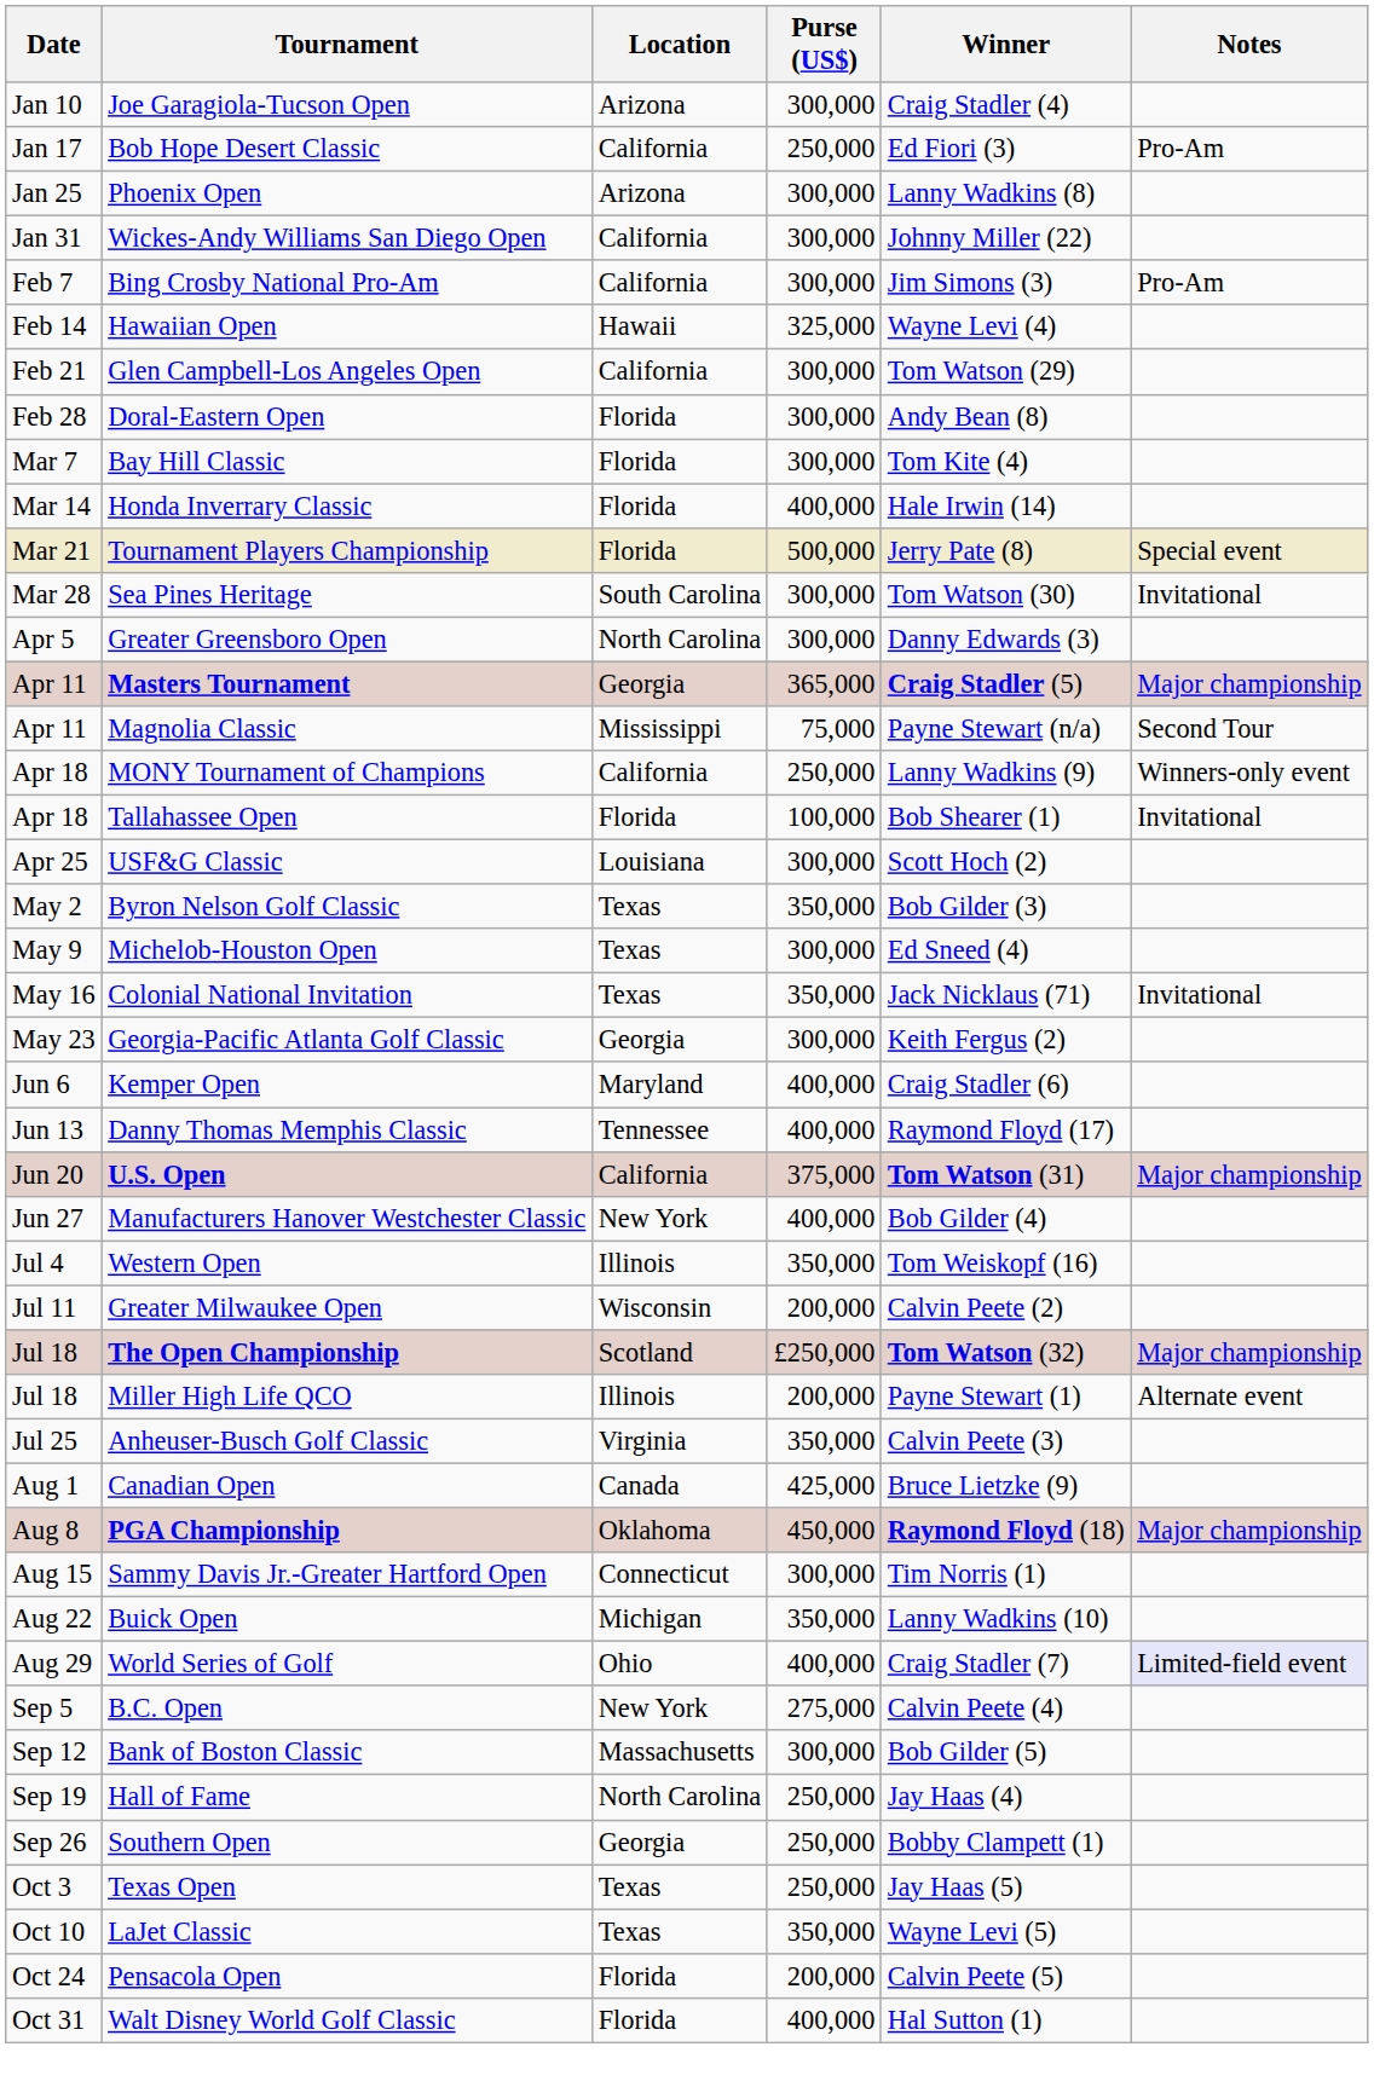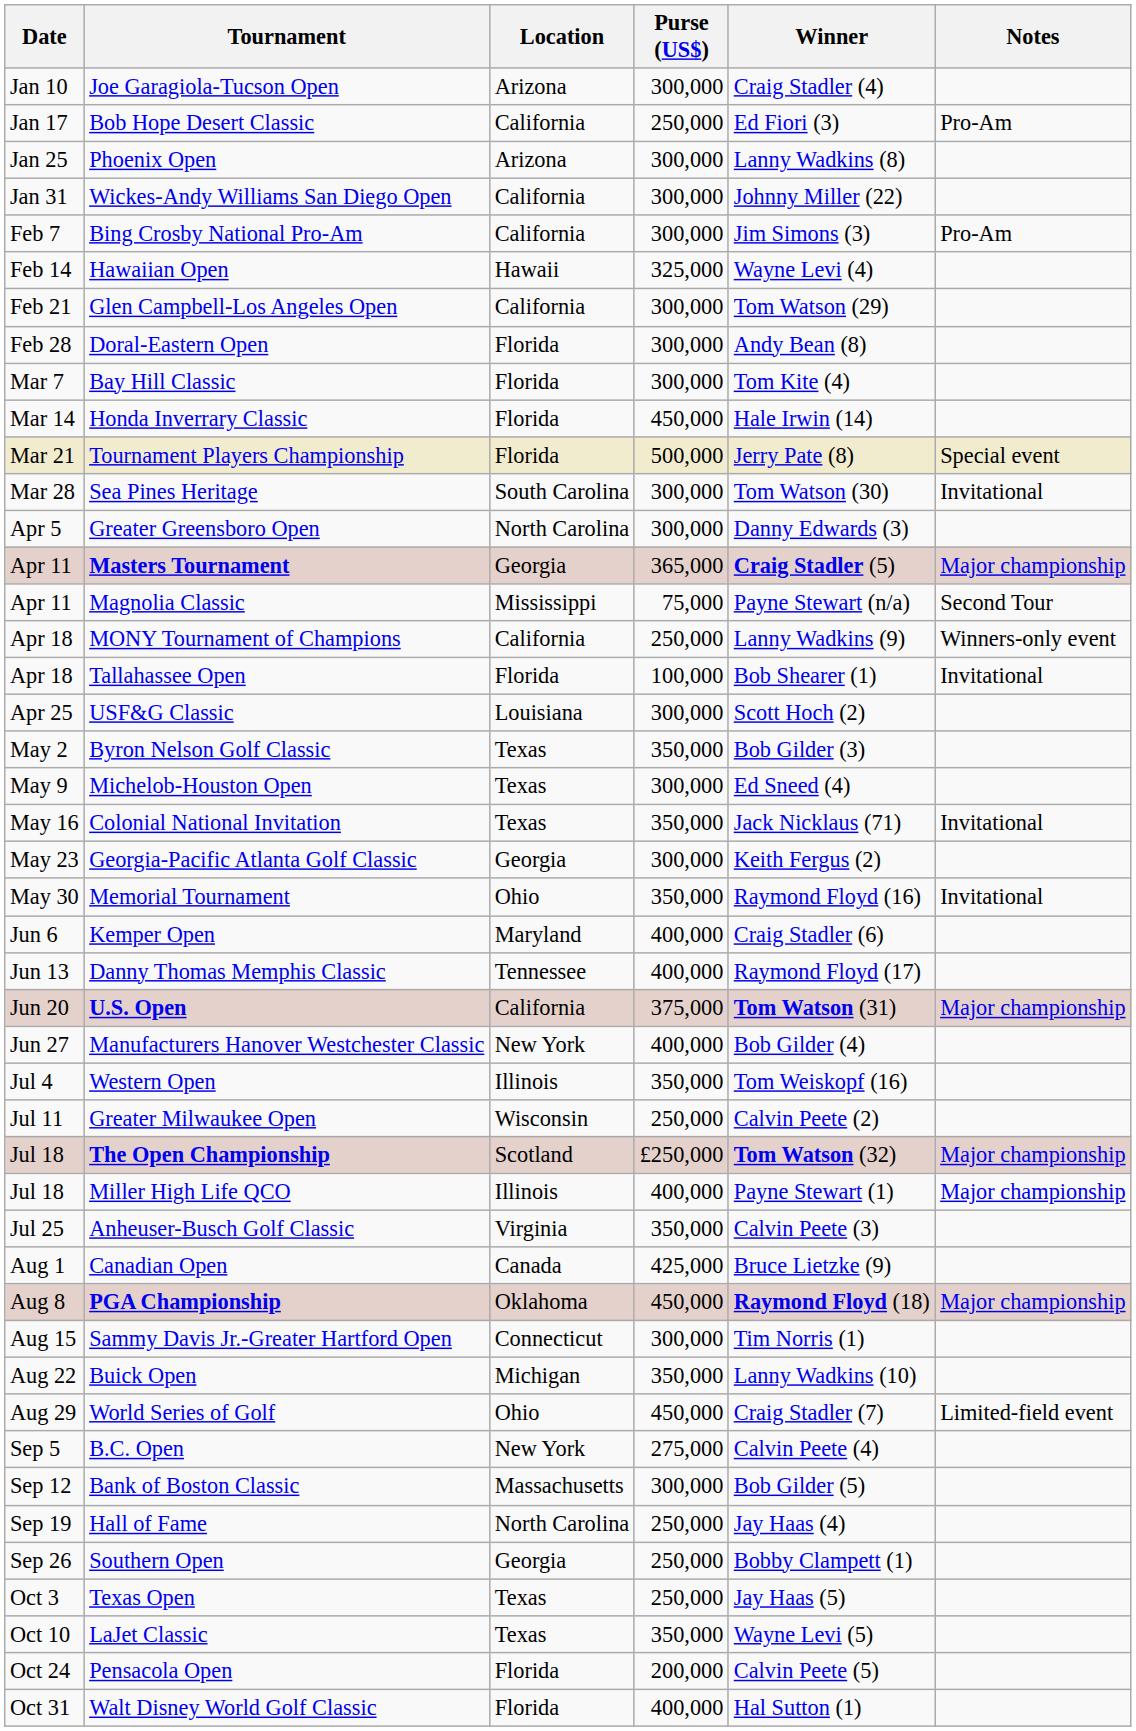 <table class="wikitable" style="font-size:95%">
 <tr>
 <th>Date</th>
 <th>Tournament</th>
 <th>Location</th>
 <th>Purse<br>(<a href='#'>US$</a>)</th>
 <th>Winner</th>
 <th>Notes</th>
 </tr>
 <tr>
 <td>Jan 10</td>
 <td><a href='#'>Joe Garagiola-Tucson Open</a></td>
 <td>Arizona</td>
 <td align=right>300,000</td>
 <td> <a href='#'>Craig Stadler</a> (4)</td>
 <td></td>
 </tr>
 <tr>
 <td>Jan 17</td>
 <td><a href='#'>Bob Hope Desert Classic</a></td>
 <td>California</td>
 <td align=right>250,000</td>
 <td> <a href='#'>Ed Fiori</a> (3)</td>
 <td>Pro-Am</td>
 </tr>
 <tr>
 <td>Jan 25</td>
 <td><a href='#'>Phoenix Open</a></td>
 <td>Arizona</td>
 <td align=right>300,000</td>
 <td> <a href='#'>Lanny Wadkins</a> (8)</td>
 <td></td>
 </tr>
 <tr>
 <td>Jan 31</td>
 <td><a href='#'>Wickes-Andy Williams San Diego Open</a></td>
 <td>California</td>
 <td align=right>300,000</td>
 <td> <a href='#'>Johnny Miller</a> (22)</td>
 <td></td>
 </tr>
 <tr>
 <td>Feb 7</td>
 <td><a href='#'>Bing Crosby National Pro-Am</a></td>
 <td>California</td>
 <td align=right>300,000</td>
 <td> <a href='#'>Jim Simons</a> (3)</td>
 <td>Pro-Am</td>
 </tr>
 <tr>
 <td>Feb 14</td>
 <td><a href='#'>Hawaiian Open</a></td>
 <td>Hawaii</td>
 <td align=right>325,000</td>
 <td> <a href='#'>Wayne Levi</a> (4)</td>
 <td></td>
 </tr>
 <tr>
 <td>Feb 21</td>
 <td><a href='#'>Glen Campbell-Los Angeles Open</a></td>
 <td>California</td>
 <td align=right>300,000</td>
 <td> <a href='#'>Tom Watson</a> (29)</td>
 <td></td>
 </tr>
 <tr>
 <td>Feb 28</td>
 <td><a href='#'>Doral-Eastern Open</a></td>
 <td>Florida</td>
 <td align=right>300,000</td>
 <td> <a href='#'>Andy Bean</a> (8)</td>
 <td></td>
 </tr>
 <tr>
 <td>Mar 7</td>
 <td><a href='#'>Bay Hill Classic</a></td>
 <td>Florida</td>
 <td align=right>300,000</td>
 <td> <a href='#'>Tom Kite</a> (4)</td>
 <td></td>
 </tr>
 <tr>
 <td>Mar 14</td>
 <td><a href='#'>Honda Inverrary Classic</a></td>
 <td>Florida</td>
-<td align=right>400,000</td>
+<td align=right>450,000</td>
 <td> <a href='#'>Hale Irwin</a> (14)</td>
 <td></td>
 </tr>
 <tr style="background:#f2ecce;">
 <td>Mar 21</td>
 <td><a href='#'>Tournament Players Championship</a></td>
 <td>Florida</td>
 <td align=right>500,000</td>
 <td> <a href='#'>Jerry Pate</a> (8)</td>
 <td>Special event</td>
 </tr>
 <tr>
 <td>Mar 28</td>
 <td><a href='#'>Sea Pines Heritage</a></td>
 <td>South Carolina</td>
 <td align=right>300,000</td>
 <td> <a href='#'>Tom Watson</a> (30)</td>
 <td>Invitational</td>
 </tr>
 <tr>
 <td>Apr 5</td>
 <td><a href='#'>Greater Greensboro Open</a></td>
 <td>North Carolina</td>
 <td align=right>300,000</td>
 <td> <a href='#'>Danny Edwards</a> (3)</td>
 <td></td>
 </tr>
 <tr style="background:#e5d1cb;">
 <td>Apr 11</td>
 <td><strong><a href='#'>Masters Tournament</a></strong></td>
 <td>Georgia</td>
 <td align=right>365,000</td>
 <td> <strong><a href='#'>Craig Stadler</a></strong> (5)</td>
 <td><a href='#'>Major championship</a></td>
 </tr>
 <tr>
 <td>Apr 11</td>
 <td><a href='#'>Magnolia Classic</a></td>
 <td>Mississippi</td>
 <td align=right>75,000</td>
 <td> <a href='#'>Payne Stewart</a> (n/a)</td>
 <td>Second Tour</td>
 </tr>
 <tr>
 <td>Apr 18</td>
 <td><a href='#'>MONY Tournament of Champions</a></td>
 <td>California</td>
 <td align=right>250,000</td>
 <td> <a href='#'>Lanny Wadkins</a> (9)</td>
 <td>Winners-only event</td>
 </tr>
 <tr>
 <td>Apr 18</td>
 <td><a href='#'>Tallahassee Open</a></td>
 <td>Florida</td>
 <td align=right>100,000</td>
 <td> <a href='#'>Bob Shearer</a> (1)</td>
 <td>Invitational</td>
 </tr>
 <tr>
 <td>Apr 25</td>
 <td><a href='#'>USF&G Classic</a></td>
 <td>Louisiana</td>
 <td align=right>300,000</td>
 <td> <a href='#'>Scott Hoch</a> (2)</td>
 <td></td>
 </tr>
 <tr>
 <td>May 2</td>
 <td><a href='#'>Byron Nelson Golf Classic</a></td>
 <td>Texas</td>
 <td align=right>350,000</td>
 <td> <a href='#'>Bob Gilder</a> (3)</td>
 <td></td>
 </tr>
 <tr>
 <td>May 9</td>
 <td><a href='#'>Michelob-Houston Open</a></td>
 <td>Texas</td>
 <td align=right>300,000</td>
 <td> <a href='#'>Ed Sneed</a> (4)</td>
 <td></td>
 </tr>
 <tr>
 <td>May 16</td>
 <td><a href='#'>Colonial National Invitation</a></td>
 <td>Texas</td>
 <td align=right>350,000</td>
 <td> <a href='#'>Jack Nicklaus</a> (71)</td>
 <td>Invitational</td>
 </tr>
 <tr>
 <td>May 23</td>
 <td><a href='#'>Georgia-Pacific Atlanta Golf Classic</a></td>
 <td>Georgia</td>
 <td align=right>300,000</td>
 <td> <a href='#'>Keith Fergus</a> (2)</td>
 <td></td>
 </tr>
 <tr>
+<td>May 30</td>
+<td><a href='#'>Memorial Tournament</a></td>
+<td>Ohio</td>
+<td align=right>350,000</td>
+<td> <a href='#'>Raymond Floyd</a> (16)</td>
+<td>Invitational</td>
+</tr>
+<tr>
 <td>Jun 6</td>
 <td><a href='#'>Kemper Open</a></td>
 <td>Maryland</td>
 <td align=right>400,000</td>
 <td> <a href='#'>Craig Stadler</a> (6)</td>
 <td></td>
 </tr>
 <tr>
 <td>Jun 13</td>
 <td><a href='#'>Danny Thomas Memphis Classic</a></td>
 <td>Tennessee</td>
 <td align=right>400,000</td>
 <td> <a href='#'>Raymond Floyd</a> (17)</td>
 <td></td>
 </tr>
 <tr style="background:#e5d1cb;">
 <td>Jun 20</td>
 <td><strong><a href='#'>U.S. Open</a></strong></td>
 <td>California</td>
 <td align=right>375,000</td>
 <td> <strong><a href='#'>Tom Watson</a></strong> (31)</td>
 <td><a href='#'>Major championship</a></td>
 </tr>
 <tr>
 <td>Jun 27</td>
 <td><a href='#'>Manufacturers Hanover Westchester Classic</a></td>
 <td>New York</td>
 <td align=right>400,000</td>
 <td> <a href='#'>Bob Gilder</a> (4)</td>
 <td></td>
 </tr>
 <tr>
 <td>Jul 4</td>
 <td><a href='#'>Western Open</a></td>
 <td>Illinois</td>
 <td align=right>350,000</td>
 <td> <a href='#'>Tom Weiskopf</a> (16)</td>
 <td></td>
 </tr>
 <tr>
 <td>Jul 11</td>
 <td><a href='#'>Greater Milwaukee Open</a></td>
 <td>Wisconsin</td>
-<td align=right>200,000</td>
+<td align=right>250,000</td>
 <td> <a href='#'>Calvin Peete</a> (2)</td>
 <td></td>
 </tr>
 <tr style="background:#e5d1cb;">
 <td>Jul 18</td>
 <td><strong><a href='#'>The Open Championship</a></strong></td>
 <td>Scotland</td>
 <td align=right>£250,000</td>
 <td> <strong><a href='#'>Tom Watson</a></strong> (32)</td>
 <td><a href='#'>Major championship</a></td>
 </tr>
 <tr>
 <td>Jul 18</td>
 <td><a href='#'>Miller High Life QCO</a></td>
 <td>Illinois</td>
-<td align=right>200,000</td>
+<td align=right>400,000</td>
 <td> <a href='#'>Payne Stewart</a> (1)</td>
-<td>Alternate event</td>
+<td><a href='#'>Major championship</a></td>
 </tr>
 <tr>
 <td>Jul 25</td>
 <td><a href='#'>Anheuser-Busch Golf Classic</a></td>
 <td>Virginia</td>
 <td align=right>350,000</td>
 <td> <a href='#'>Calvin Peete</a> (3)</td>
 <td></td>
 </tr>
 <tr>
 <td>Aug 1</td>
 <td><a href='#'>Canadian Open</a></td>
 <td>Canada</td>
 <td align=right>425,000</td>
 <td> <a href='#'>Bruce Lietzke</a> (9)</td>
 <td></td>
 </tr>
 <tr style="background:#e5d1cb;">
 <td>Aug 8</td>
 <td><strong><a href='#'>PGA Championship</a></strong></td>
 <td>Oklahoma</td>
 <td align=right>450,000</td>
 <td> <strong><a href='#'>Raymond Floyd</a></strong> (18)</td>
 <td><a href='#'>Major championship</a></td>
 </tr>
 <tr>
 <td>Aug 15</td>
 <td><a href='#'>Sammy Davis Jr.-Greater Hartford Open</a></td>
 <td>Connecticut</td>
 <td align=right>300,000</td>
 <td> <a href='#'>Tim Norris</a> (1)</td>
 <td></td>
 </tr>
 <tr>
 <td>Aug 22</td>
 <td><a href='#'>Buick Open</a></td>
 <td>Michigan</td>
 <td align=right>350,000</td>
 <td> <a href='#'>Lanny Wadkins</a> (10)</td>
 <td></td>
 </tr>
 <tr>
 <td>Aug 29</td>
 <td><a href='#'>World Series of Golf</a></td>
 <td>Ohio</td>
-<td align=right>400,000</td>
+<td align=right>450,000</td>
 <td> <a href='#'>Craig Stadler</a> (7)</td>
-<td style="background: lavender;">Limited-field event</td>
+<td>Limited-field event</td>
 </tr>
 <tr>
 <td>Sep 5</td>
 <td><a href='#'>B.C. Open</a></td>
 <td>New York</td>
 <td align=right>275,000</td>
 <td> <a href='#'>Calvin Peete</a> (4)</td>
 <td></td>
 </tr>
 <tr>
 <td>Sep 12</td>
 <td><a href='#'>Bank of Boston Classic</a></td>
 <td>Massachusetts</td>
 <td align=right>300,000</td>
 <td> <a href='#'>Bob Gilder</a> (5)</td>
 <td></td>
 </tr>
 <tr>
 <td>Sep 19</td>
 <td><a href='#'>Hall of Fame</a></td>
 <td>North Carolina</td>
 <td align=right>250,000</td>
 <td> <a href='#'>Jay Haas</a> (4)</td>
 <td></td>
 </tr>
 <tr>
 <td>Sep 26</td>
 <td><a href='#'>Southern Open</a></td>
 <td>Georgia</td>
 <td align=right>250,000</td>
 <td> <a href='#'>Bobby Clampett</a> (1)</td>
 <td></td>
 </tr>
 <tr>
 <td>Oct 3</td>
 <td><a href='#'>Texas Open</a></td>
 <td>Texas</td>
 <td align=right>250,000</td>
 <td> <a href='#'>Jay Haas</a> (5)</td>
 <td></td>
 </tr>
 <tr>
 <td>Oct 10</td>
 <td><a href='#'>LaJet Classic</a></td>
 <td>Texas</td>
 <td align=right>350,000</td>
 <td> <a href='#'>Wayne Levi</a> (5)</td>
 <td></td>
 </tr>
 <tr>
 <td>Oct 24</td>
 <td><a href='#'>Pensacola Open</a></td>
 <td>Florida</td>
 <td align=right>200,000</td>
 <td> <a href='#'>Calvin Peete</a> (5)</td>
 <td></td>
 </tr>
 <tr>
 <td>Oct 31</td>
 <td><a href='#'>Walt Disney World Golf Classic</a></td>
 <td>Florida</td>
 <td align=right>400,000</td>
 <td> <a href='#'>Hal Sutton</a> (1)</td>
 <td></td>
 </tr>
 </table>
